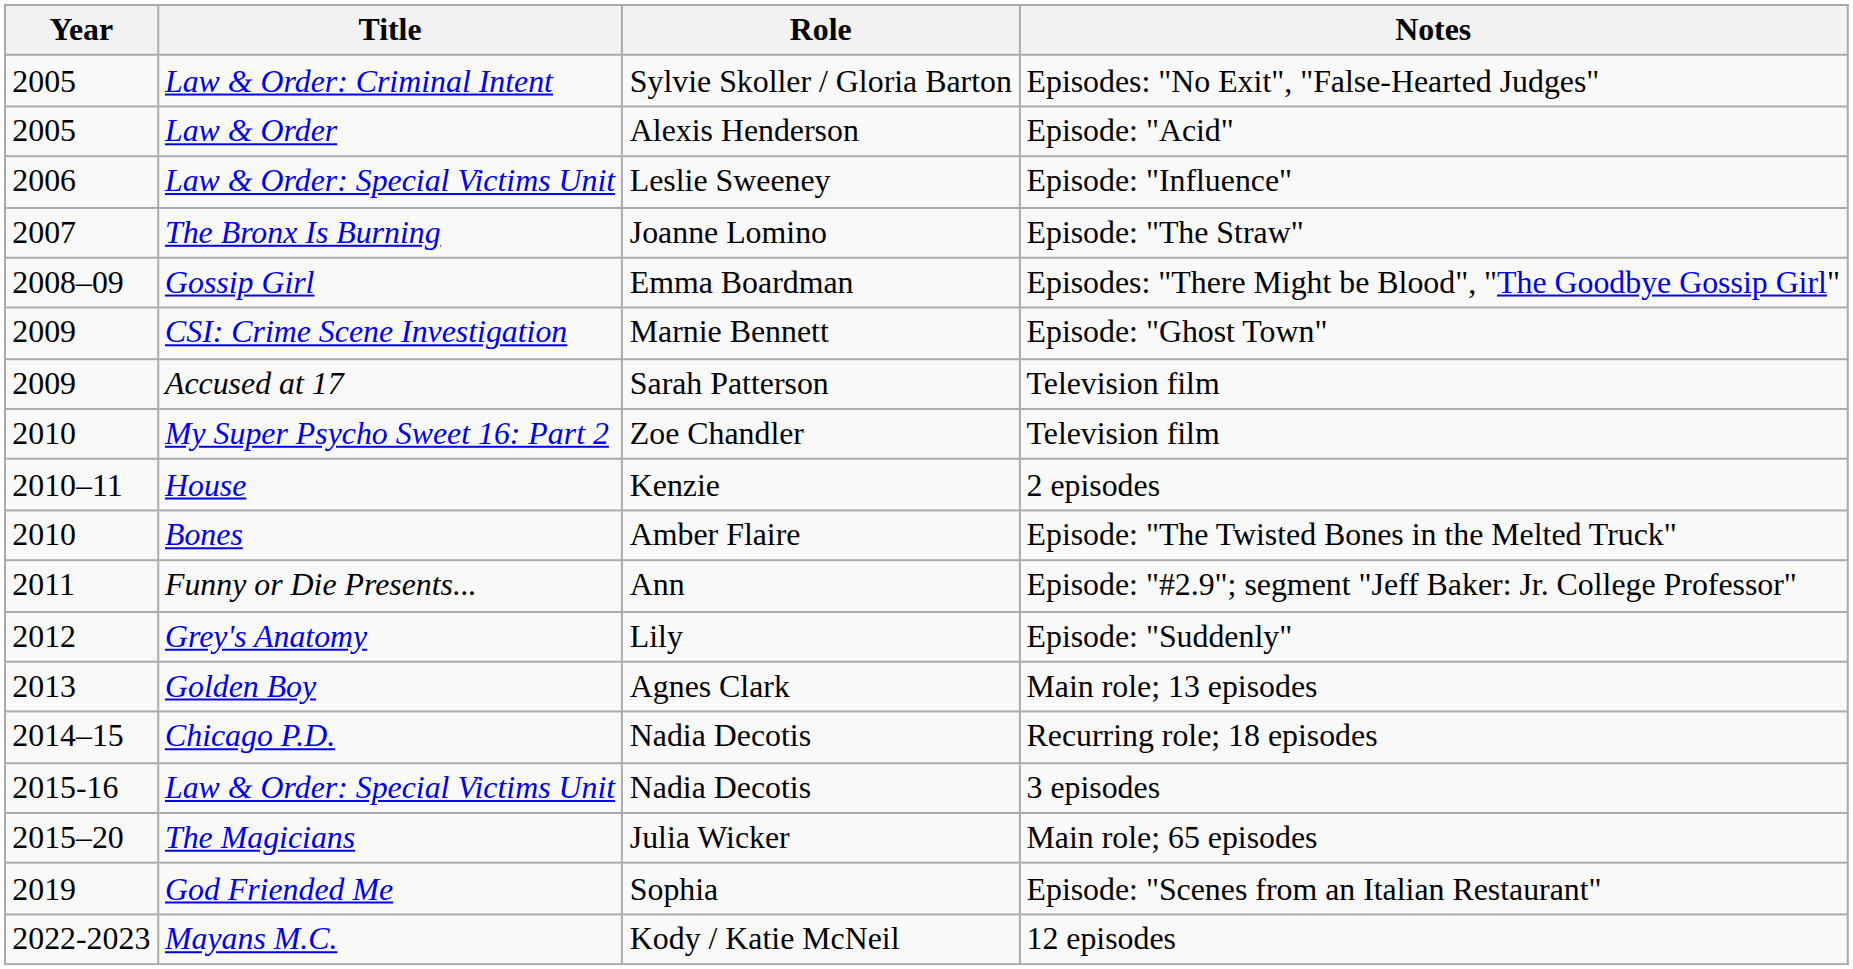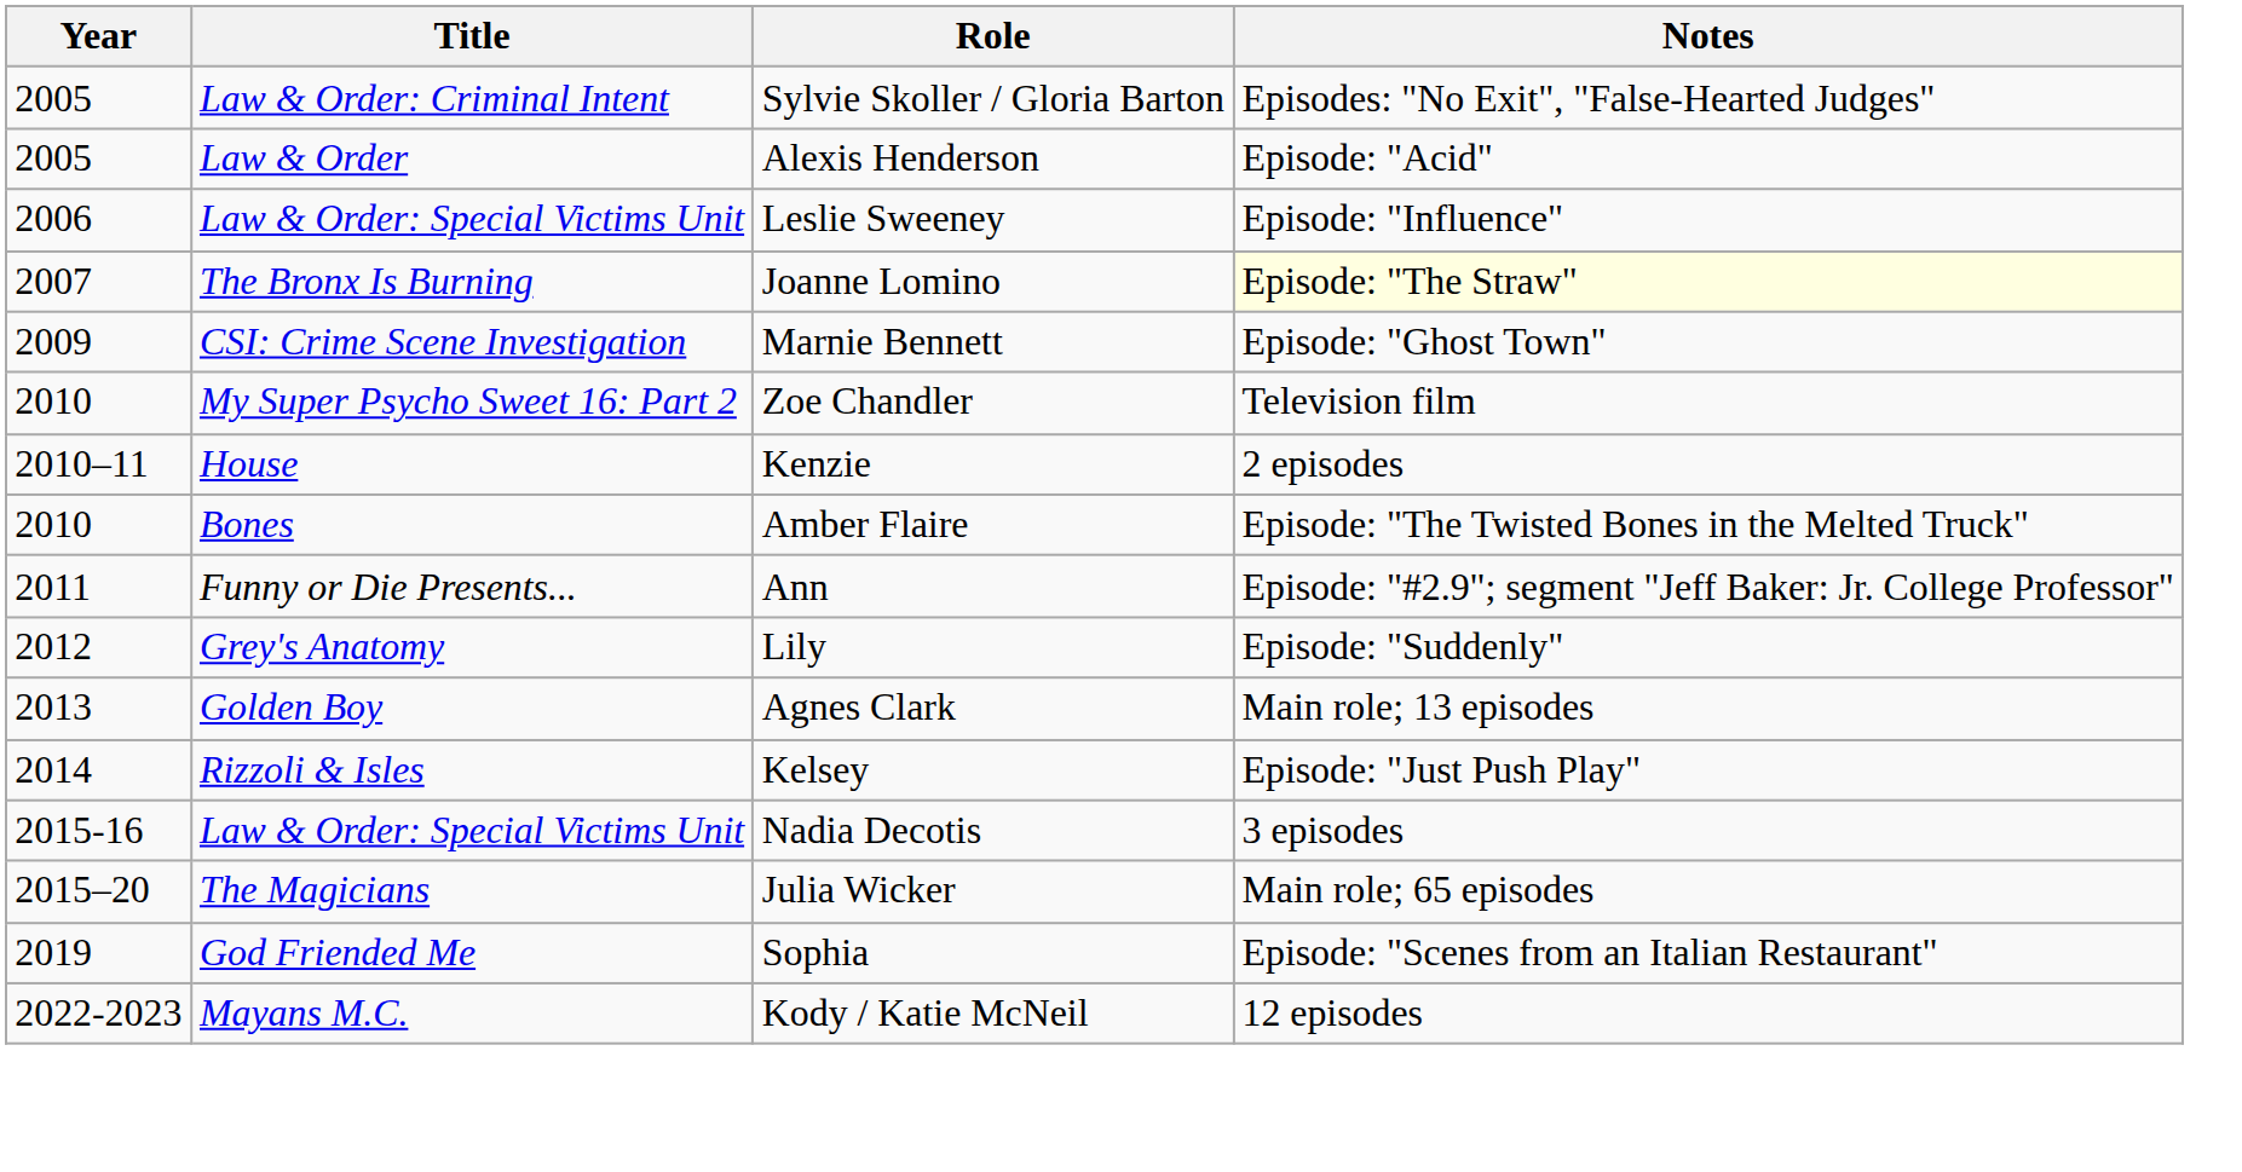 <table class="wikitable sortable">
 <tr>
 <th>Year</th>
 <th>Title</th>
 <th>Role</th>
 <th class="unsortable">Notes</th>
 </tr>
 <tr>
 <td>2005</td>
 <td><em><a href='#'>Law & Order: Criminal Intent</a></em></td>
 <td>Sylvie Skoller / Gloria Barton</td>
 <td>Episodes: "No Exit", "False-Hearted Judges"</td>
 </tr>
 <tr>
 <td>2005</td>
 <td><em><a href='#'>Law & Order</a></em></td>
 <td>Alexis Henderson</td>
 <td>Episode: "Acid"</td>
 </tr>
 <tr>
 <td>2006</td>
 <td><em><a href='#'>Law & Order: Special Victims Unit</a></em></td>
 <td>Leslie Sweeney</td>
 <td>Episode: "Influence"</td>
 </tr>
 <tr>
 <td>2007</td>
 <td><em><a href='#'>The Bronx Is Burning</a></em></td>
 <td>Joanne Lomino</td>
-<td>Episode: "The Straw"</td>
-</tr>
-<tr>
-<td>2008–09</td>
-<td><em><a href='#'>Gossip Girl</a></em></td>
-<td>Emma Boardman</td>
-<td>Episodes: "There Might be Blood", "<a href='#'>The Goodbye Gossip Girl</a>"</td>
+<td style="background: lightyellow;">Episode: "The Straw"</td>
 </tr>
 <tr>
 <td>2009</td>
 <td><em><a href='#'>CSI: Crime Scene Investigation</a></em></td>
 <td>Marnie Bennett</td>
 <td>Episode: "Ghost Town"</td>
-</tr>
-<tr>
-<td>2009</td>
-<td><em>Accused at 17</em></td>
-<td>Sarah Patterson</td>
-<td>Television film</td>
 </tr>
 <tr>
 <td>2010</td>
 <td><em><a href='#'>My Super Psycho Sweet 16: Part 2</a></em></td>
 <td>Zoe Chandler</td>
 <td>Television film</td>
 </tr>
 <tr>
 <td>2010–11</td>
 <td><em><a href='#'>House</a></em></td>
 <td>Kenzie</td>
 <td>2 episodes</td>
 </tr>
 <tr>
 <td>2010</td>
 <td><em><a href='#'>Bones</a></em></td>
 <td>Amber Flaire</td>
 <td>Episode: "The Twisted Bones in the Melted Truck"</td>
 </tr>
 <tr>
 <td>2011</td>
 <td><em>Funny or Die Presents...</em></td>
 <td>Ann</td>
 <td>Episode: "#2.9"; segment "Jeff Baker: Jr. College Professor"</td>
 </tr>
 <tr>
 <td>2012</td>
 <td><em><a href='#'>Grey's Anatomy</a></em></td>
 <td>Lily</td>
 <td>Episode: "Suddenly"</td>
 </tr>
 <tr>
 <td>2013</td>
 <td><em><a href='#'>Golden Boy</a></em></td>
 <td>Agnes Clark</td>
 <td>Main role; 13 episodes</td>
 </tr>
 <tr>
-<td>2014–15</td>
-<td><em><a href='#'>Chicago P.D.</a></em></td>
-<td>Nadia Decotis</td>
-<td>Recurring role; 18 episodes</td>
+<td>2014</td>
+<td><em><a href='#'>Rizzoli & Isles</a></em></td>
+<td>Kelsey</td>
+<td>Episode: "Just Push Play"</td>
 </tr>
 <tr>
 <td>2015-16</td>
 <td><em><a href='#'>Law & Order: Special Victims Unit</a></em></td>
 <td>Nadia Decotis</td>
 <td>3 episodes</td>
 </tr>
 <tr>
 <td>2015–20</td>
 <td><em><a href='#'>The Magicians</a></em></td>
 <td>Julia Wicker</td>
 <td>Main role; 65 episodes</td>
 </tr>
 <tr>
 <td>2019</td>
 <td><em><a href='#'>God Friended Me</a></em></td>
 <td>Sophia</td>
 <td>Episode: "Scenes from an Italian Restaurant"</td>
 </tr>
 <tr>
 <td>2022-2023</td>
 <td><em><a href='#'>Mayans M.C.</a></em></td>
 <td>Kody / Katie McNeil</td>
 <td>12 episodes</td>
 </tr>
 </table>
